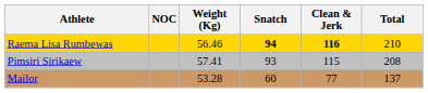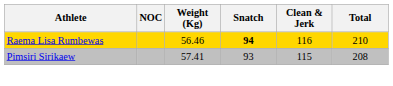 <table class="wikitable" style="text-align:center">
 <tr>
 <th width=200>Athlete</th>
 <th width=10>NOC</th>
 <th width=80>Weight (Kg)</th>
 <th width=80>Snatch</th>
 <th width=80>Clean & Jerk</th>
 <th width=80>Total</th>
 </tr>
 <tr bgcolor=gold>
 <td align="left"><a href='#'>Raema Lisa Rumbewas</a></td>
 <td></td>
 <td>56.46</td>
 <td><strong>94</strong></td>
-<td><strong>116</strong></td>
+<td>116</td>
 <td>210</td>
 </tr>
 <tr bgcolor=silver>
 <td align="left"><a href='#'>Pimsiri Sirikaew</a></td>
 <td></td>
 <td>57.41</td>
 <td>93</td>
 <td>115</td>
 <td>208</td>
 </tr>
-<tr bgcolor=CC9966>
-<td align="left"><a href='#'>Mailor</a></td>
-<td></td>
-<td>53.28</td>
-<td>60</td>
-<td>77</td>
-<td>137</td>
-</tr>
 </table>
